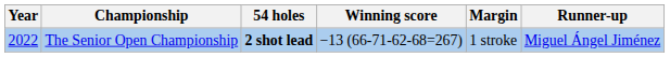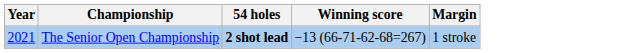 <table class="wikitable">
 <tr>
 <th>Year</th>
 <th>Championship</th>
 <th>54 holes</th>
 <th>Winning score</th>
 <th>Margin</th>
-<th>Runner-up</th>
 </tr>
 <tr style="background:#ABCDEF;">
-<td><a href='#'>2022</a></td>
+<td><a href='#'>2021</a></td>
 <td><a href='#'>The Senior Open Championship</a></td>
 <td><strong>2 shot lead</strong></td>
 <td>−13 (66-71-62-68=267)</td>
 <td>1 stroke</td>
-<td> <a href='#'>Miguel Ángel Jiménez</a></td>
 </tr>
 </table>
